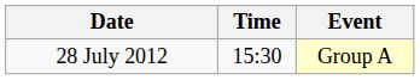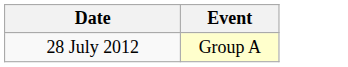 <table class = "wikitable" style="text-align:center;">
 <tr>
 <th width=150>Date</th>
-<th width=50>Time</th>
 <th width=80>Event</th>
 </tr>
 <tr>
 <td>28 July 2012</td>
-<td>15:30</td>
 <td bgcolor=ffffcc>Group A</td>
 </tr>
 </table>
